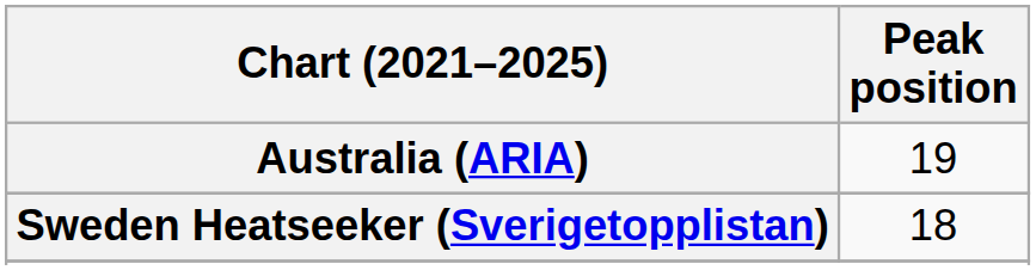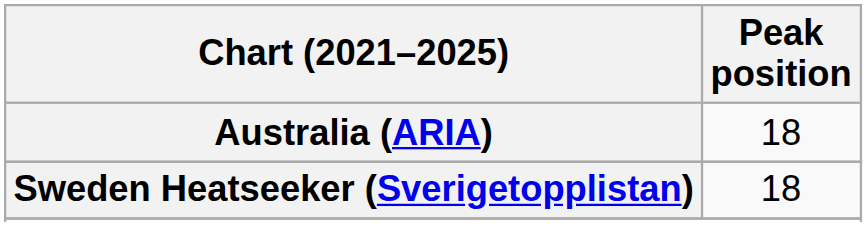 <table class="wikitable sortable plainrowheaders" style="text-align:center">
 <tr>
 <th scope="col">Chart (2021–2025)</th>
 <th scope="col">Peak<br>position</th>
 </tr>
 <tr>
 <th scope="row">Australia (<a href='#'>ARIA</a>)</th>
-<td>19</td>
+<td>18</td>
 </tr>
 <tr>
 </tr>
 <tr>
 </tr>
 <tr>
 </tr>
 <tr>
 <th scope="row">Sweden Heatseeker (<a href='#'>Sverigetopplistan</a>)</th>
 <td>18</td>
 </tr>
 <tr>
 </tr>
 <tr>
 </tr>
 </table>
